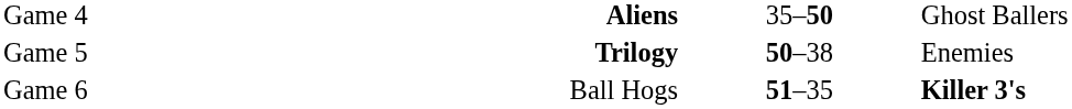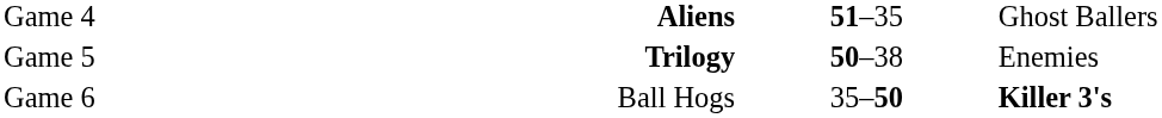 <table style="width:100%;" cellspacing="1">
 <tr>
 <th width=15%></th>
 <th width=25%></th>
 <th width=10%></th>
 <th width=25%></th>
 </tr>
 <tr style=font-size:90%>
 <td align=right>Game 4</td>
 <td align=right><strong>Aliens</strong></td>
-<td align=center>35–<strong>50</strong></td>
+<td align=center><strong>51</strong>–35</td>
 <td>Ghost Ballers</td>
 <td></td>
 </tr>
 <tr style=font-size:90%>
 <td align=right>Game 5</td>
 <td align=right><strong>Trilogy</strong></td>
 <td align=center><strong>50</strong>–38</td>
 <td>Enemies</td>
 <td></td>
 </tr>
 <tr style=font-size:90%>
 <td align=right>Game 6</td>
 <td align=right>Ball Hogs</td>
-<td align=center><strong>51</strong>–35</td>
+<td align=center>35–<strong>50</strong></td>
 <td><strong>Killer 3's</strong></td>
 <td></td>
 </tr>
 </table>
